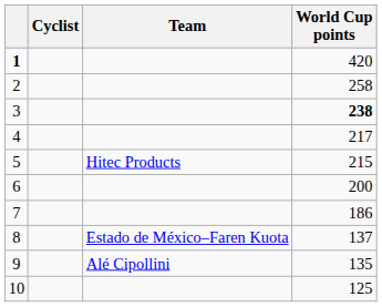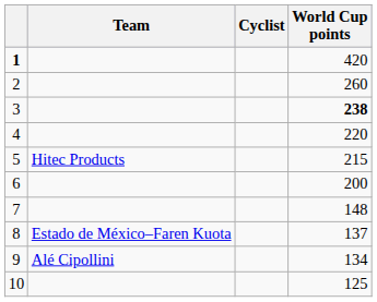 <table class="wikitable">
 <tr style="background:#ccccff;">
 <th></th>
+<th>Team</th>
 <th>Cyclist</th>
-<th>Team</th>
 <th>World Cup<br>points</th>
 </tr>
 <tr>
 <td align=center><strong>1</strong></td>
+<td></td>
 <td> </td>
-<td></td>
 <td align=right>420</td>
 </tr>
 <tr>
 <td align=center>2</td>
 <td></td>
 <td></td>
-<td align=right>258</td>
+<td align=right>260</td>
 </tr>
 <tr>
 <td align=center>3</td>
 <td></td>
 <td></td>
 <td align=right><strong>238</strong></td>
 </tr>
 <tr>
 <td align=center>4</td>
 <td></td>
 <td></td>
-<td align=right>217</td>
+<td align=right>220</td>
 </tr>
 <tr>
 <td align=center>5</td>
+<td><a href='#'>Hitec Products</a></td>
 <td></td>
-<td><a href='#'>Hitec Products</a></td>
 <td align=right>215</td>
 </tr>
 <tr>
 <td align=center>6</td>
 <td></td>
 <td></td>
 <td align=right>200</td>
 </tr>
 <tr>
 <td align=center>7</td>
 <td></td>
 <td></td>
-<td align=right>186</td>
+<td align=right>148</td>
 </tr>
 <tr>
 <td align=center>8</td>
+<td><a href='#'>Estado de México–Faren Kuota</a></td>
 <td></td>
-<td><a href='#'>Estado de México–Faren Kuota</a></td>
 <td align=right>137</td>
 </tr>
 <tr>
 <td align=center>9</td>
+<td><a href='#'>Alé Cipollini</a></td>
 <td></td>
-<td><a href='#'>Alé Cipollini</a></td>
-<td align=right>135</td>
+<td align=right>134</td>
 </tr>
 <tr>
 <td align=center>10</td>
 <td></td>
 <td></td>
 <td align=right>125</td>
 </tr>
 </table>
